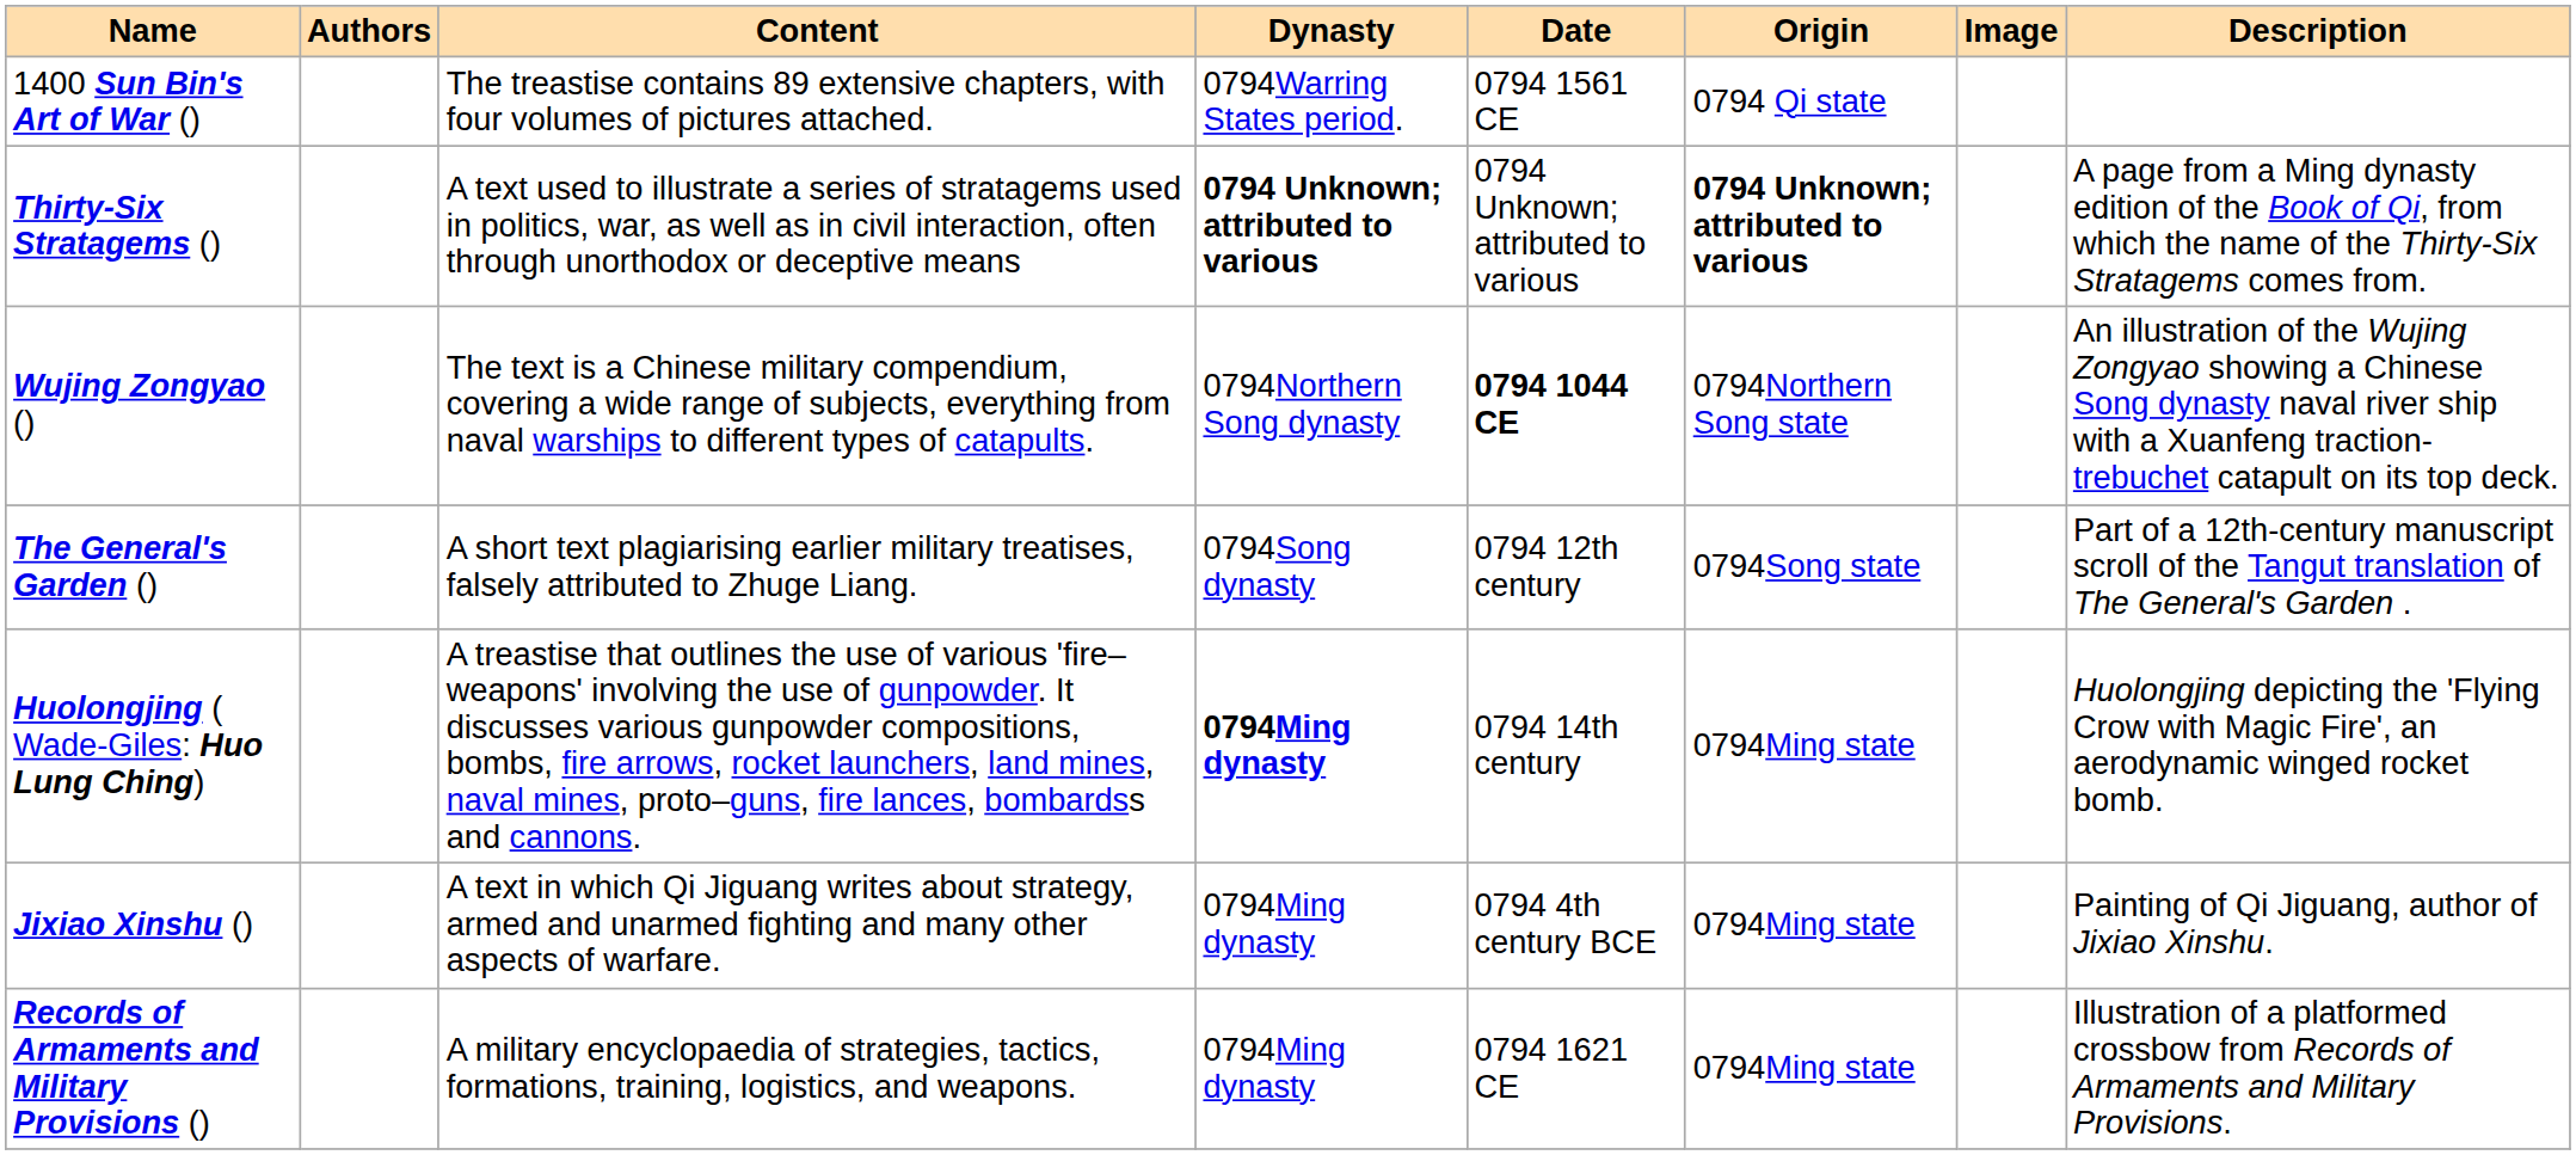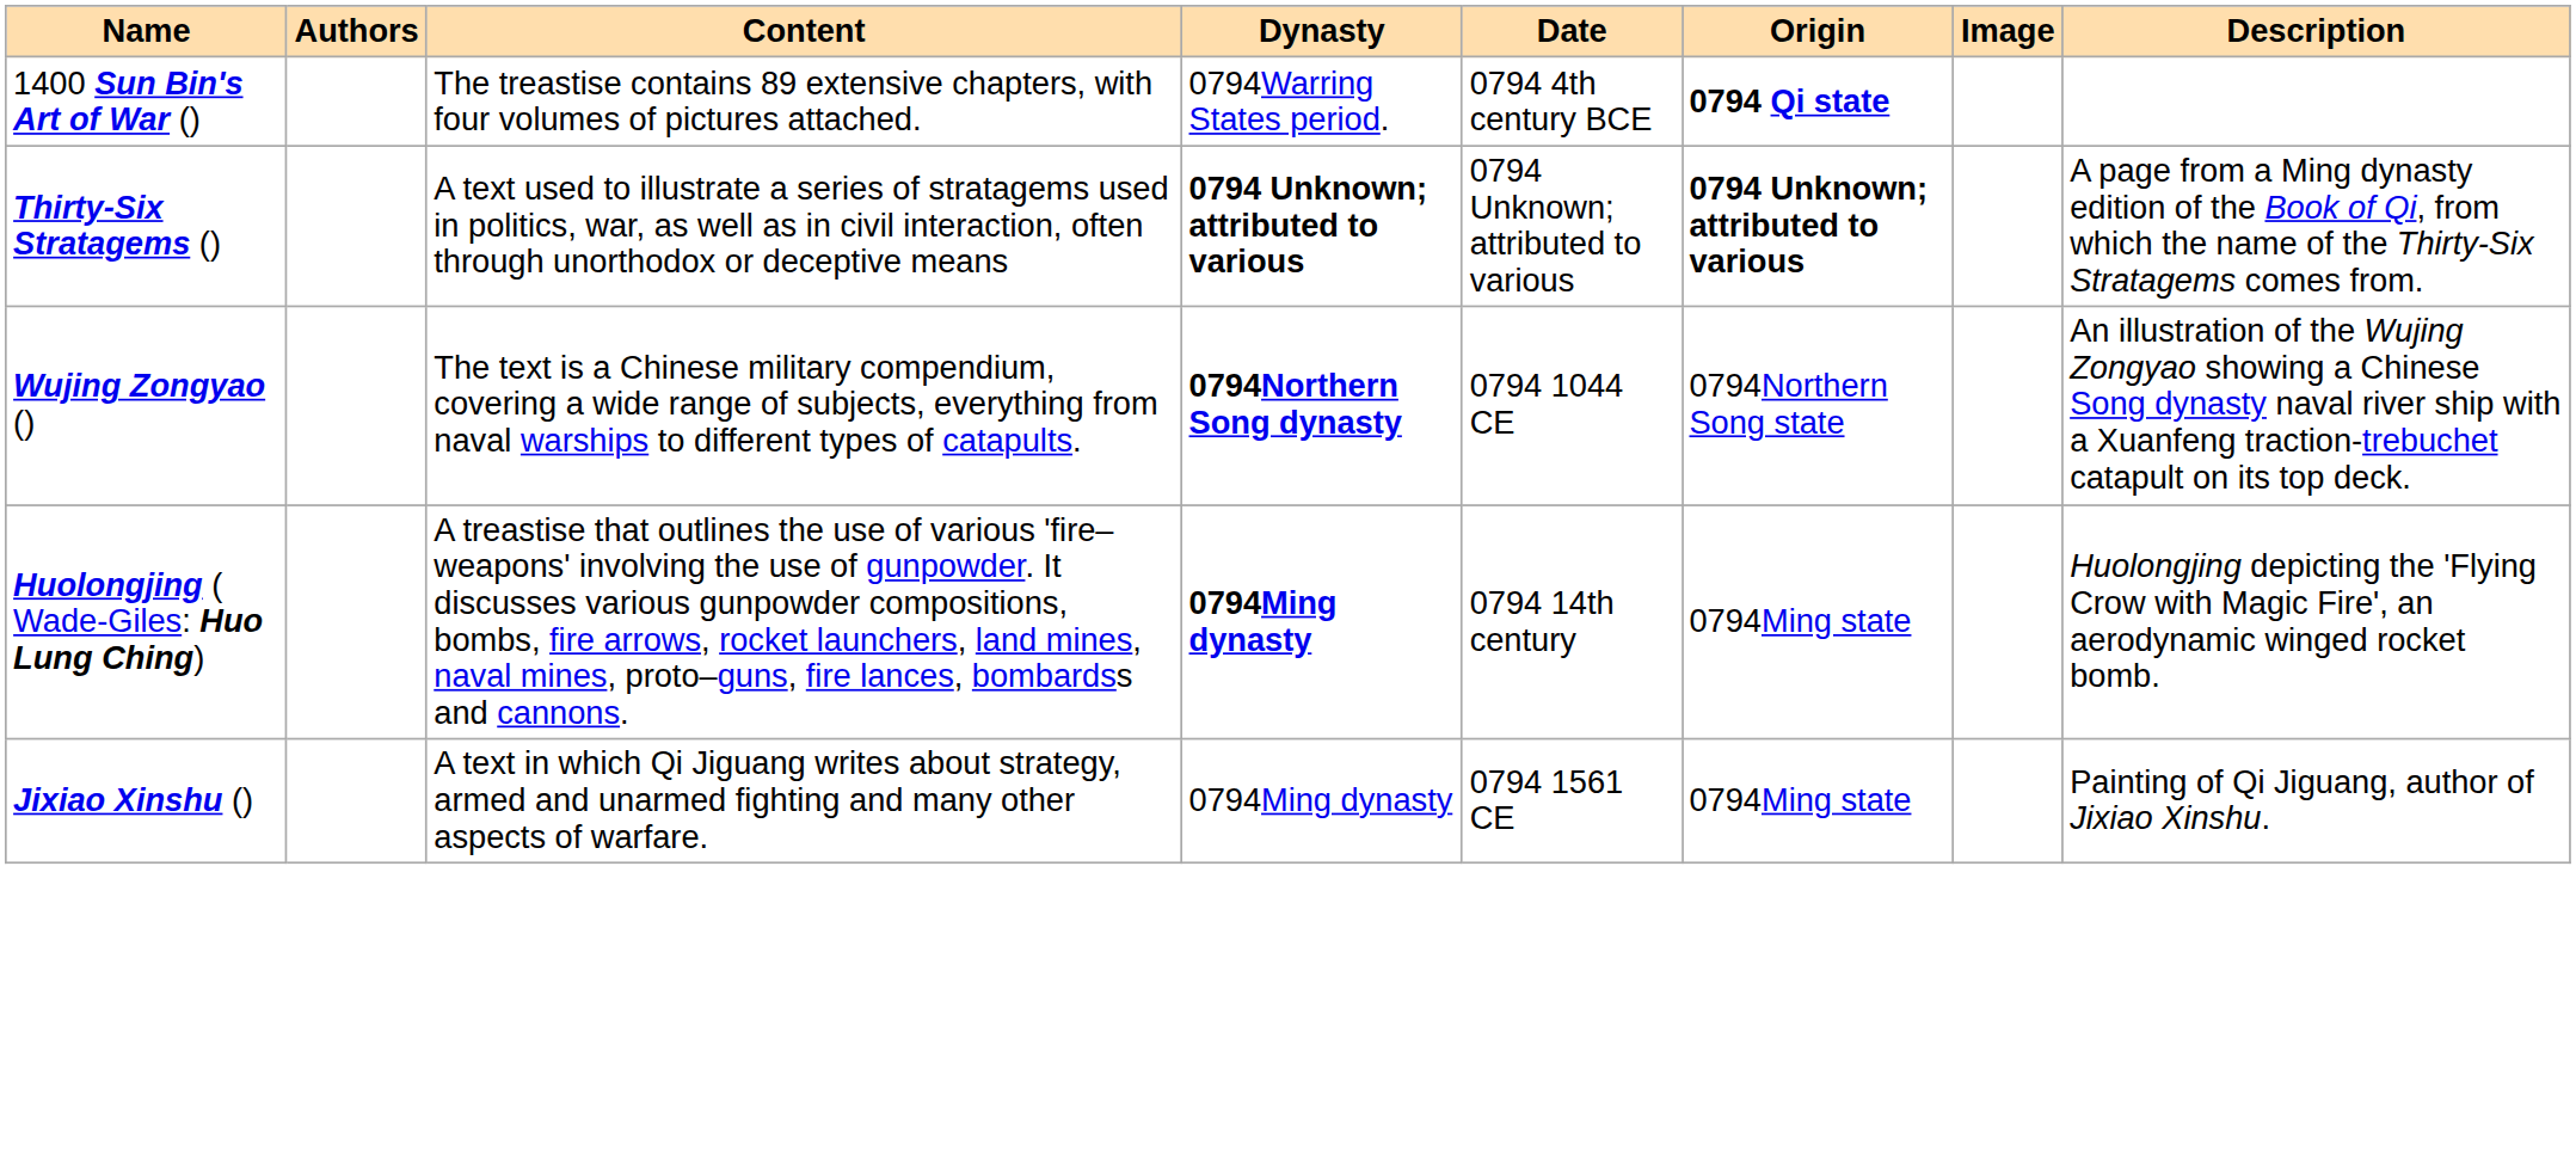 <table class="wikitable sortable"  width="100%" style="background:#ffffff;">
 <tr>
 <th align="left" style="background:#ffdead;">Name</th>
 <th align="left" style="background:#ffdead;">Authors</th>
 <th align="left" style="background:#ffdead;"  class="unsortable">Content</th>
 <th align="left" style="background:#ffdead;">Dynasty</th>
 <th align="left" style="background:#ffdead;">Date</th>
 <th align="left" style="background:#ffdead;">Origin</th>
 <th align="left" style="background:#ffdead;"  class="unsortable">Image</th>
 <th align="left" style="background:#ffdead;">Description</th>
 </tr>
 <tr>
 <td><span>1400</span> <strong><em><a href='#'>Sun Bin's Art of War</a></em></strong> ()</td>
 <td></td>
 <td>The treastise contains 89 extensive chapters, with four volumes of pictures attached.</td>
 <td><span>0794</span><a href='#'>Warring States period</a>.</td>
-<td><span>0794</span> 1561 CE</td>
-<td><span>0794</span> <a href='#'>Qi state</a></td>
+<td><span>0794</span> 4th century BCE</td>
+<td><strong><span>0794</span> <a href='#'>Qi state</a></strong></td>
 <td></td>
 <td></td>
 </tr>
 <tr>
 <td><strong><em><a href='#'>Thirty-Six Stratagems</a></em></strong> ()</td>
 <td></td>
 <td>A text used to illustrate a series of stratagems used in politics, war, as well as in civil interaction, often through unorthodox or deceptive means</td>
 <td><strong><span>0794</span> Unknown; attributed to various</strong></td>
 <td><span>0794</span> Unknown; attributed to various</td>
 <td><strong><span>0794</span> Unknown; attributed to various</strong></td>
 <td></td>
 <td>A page from a Ming dynasty edition of the <em><a href='#'>Book of Qi</a></em>, from which the name of the <em>Thirty-Six Stratagems</em> comes from.</td>
 </tr>
 <tr>
 <td><strong><em><a href='#'>Wujing Zongyao</a></em></strong> ()</td>
 <td></td>
 <td>The text is a Chinese military compendium, covering a wide range of subjects, everything from naval <a href='#'>warships</a> to different types of <a href='#'>catapults</a>.</td>
-<td><span>0794</span><a href='#'>Northern Song dynasty</a></td>
-<td><strong><span>0794</span> 1044 CE</strong></td>
+<td><strong><span>0794</span><a href='#'>Northern Song dynasty</a></strong></td>
+<td><span>0794</span> 1044 CE</td>
 <td><span>0794</span><a href='#'>Northern Song state</a></td>
 <td></td>
 <td>An illustration of the <em>Wujing Zongyao</em> showing a Chinese <a href='#'>Song dynasty</a> naval river ship with a Xuanfeng traction-<a href='#'>trebuchet</a> catapult on its top deck.</td>
-</tr>
-<tr>
-<td><strong><em><a href='#'>The General's Garden</a></em></strong> ()</td>
-<td></td>
-<td>A short text plagiarising earlier military treatises, falsely attributed to Zhuge Liang.</td>
-<td><span>0794</span><a href='#'>Song dynasty</a></td>
-<td><span>0794</span> 12th century</td>
-<td><span>0794</span><a href='#'>Song state</a></td>
-<td></td>
-<td>Part of a 12th-century manuscript scroll of the <a href='#'>Tangut translation</a> of <em>The General's Garden</em> .</td>
 </tr>
 <tr>
 <td><strong><em><a href='#'>Huolongjing</a></em></strong> ( <a href='#'>Wade-Giles</a>: <strong><em>Huo Lung Ching</em></strong>)</td>
 <td></td>
 <td>A treastise that outlines the use of various 'fire–weapons' involving the use of <a href='#'>gunpowder</a>. It discusses various gunpowder compositions, bombs, <a href='#'>fire arrows</a>, <a href='#'>rocket launchers</a>, <a href='#'>land mines</a>, <a href='#'>naval mines</a>, proto–<a href='#'>guns</a>, <a href='#'>fire lances</a>, <a href='#'>bombards</a>s and <a href='#'>cannons</a>.</td>
 <td><strong><span>0794</span><a href='#'>Ming dynasty</a></strong></td>
 <td><span>0794</span> 14th century</td>
 <td><span>0794</span><a href='#'>Ming state</a></td>
 <td></td>
 <td><em>Huolongjing</em> depicting the 'Flying Crow with Magic Fire', an aerodynamic winged rocket bomb.</td>
 </tr>
 <tr>
 <td><strong><em><a href='#'>Jixiao Xinshu</a></em></strong> ()</td>
 <td></td>
 <td>A text in which Qi Jiguang writes about strategy, armed and unarmed fighting and many other aspects of warfare.</td>
 <td><span>0794</span><a href='#'>Ming dynasty</a></td>
-<td><span>0794</span> 4th century BCE</td>
+<td><span>0794</span> 1561 CE</td>
 <td><span>0794</span><a href='#'>Ming state</a></td>
 <td></td>
 <td>Painting of Qi Jiguang, author of <em>Jixiao Xinshu</em>.</td>
 </tr>
-<tr>
-<td><strong><em><a href='#'>Records of Armaments and Military Provisions</a></em></strong> ()</td>
-<td></td>
-<td>A military encyclopaedia of strategies, tactics, formations, training, logistics, and weapons.</td>
-<td><span>0794</span><a href='#'>Ming dynasty</a></td>
-<td><span>0794</span> 1621 CE</td>
-<td><span>0794</span><a href='#'>Ming state</a></td>
-<td></td>
-<td>Illustration of a platformed crossbow from <em>Records of Armaments and Military Provisions</em>.</td>
-</tr>
 </table>
